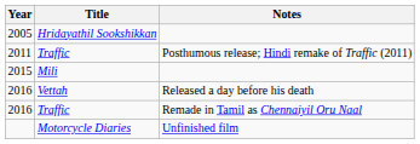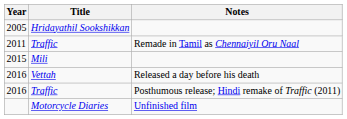 <table class="wikitable">
 <tr>
 <th>Year</th>
 <th>Title</th>
 <th>Notes</th>
 </tr>
 <tr>
 <td>2005</td>
 <td><em><a href='#'>Hridayathil Sookshikkan</a></em></td>
 <td></td>
 </tr>
 <tr>
 <td>2011</td>
 <td><em><a href='#'>Traffic</a></em></td>
-<td>Posthumous release; <a href='#'>Hindi</a> remake of  <em>Traffic</em> (2011)</td>
+<td>Remade in <a href='#'>Tamil</a> as <em><a href='#'>Chennaiyil Oru Naal</a></em></td>
 </tr>
 <tr>
 <td>2015</td>
 <td><em><a href='#'>Mili</a></em></td>
 <td></td>
 </tr>
 <tr>
 <td>2016</td>
 <td><em><a href='#'>Vettah</a></em></td>
 <td>Released a day before his death</td>
 </tr>
 <tr>
 <td>2016</td>
 <td><em><a href='#'>Traffic</a></em></td>
-<td>Remade in <a href='#'>Tamil</a> as <em><a href='#'>Chennaiyil Oru Naal</a></em></td>
+<td>Posthumous release; <a href='#'>Hindi</a> remake of  <em>Traffic</em> (2011)</td>
 </tr>
 <tr>
 <td></td>
 <td><em><a href='#'>Motorcycle Diaries</a></em></td>
 <td><a href='#'>Unfinished film</a></td>
 </tr>
 </table>
